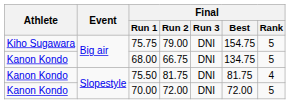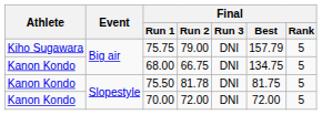 <table class=wikitable style=font-size:90%;text-align:center>
 <tr>
 <th rowspan=2>Athlete</th>
 <th rowspan=2>Event</th>
 <th colspan=5>Final</th>
 </tr>
 <tr style=font-size:95%>
 <th>Run 1</th>
 <th>Run 2</th>
 <th>Run 3</th>
 <th>Best</th>
 <th>Rank</th>
 </tr>
 <tr align=center>
 <td align=left><a href='#'>Kiho Sugawara</a></td>
 <td align=left rowspan=2><a href='#'>Big air</a></td>
 <td>75.75</td>
 <td>79.00</td>
 <td>DNI</td>
-<td>154.75</td>
+<td>157.79</td>
 <td>5</td>
 </tr>
 <tr align=center>
 <td align=left><a href='#'>Kanon Kondo</a></td>
 <td>68.00</td>
 <td>66.75</td>
 <td>DNI</td>
 <td>134.75</td>
 <td>5</td>
 </tr>
 <tr align=center>
 <td align=left><a href='#'>Kanon Kondo</a></td>
 <td align=left rowspan=2><a href='#'>Slopestyle</a></td>
 <td>75.50</td>
-<td>81.75</td>
+<td>81.78</td>
 <td>DNI</td>
 <td>81.75</td>
-<td>4</td>
+<td>5</td>
 </tr>
 <tr align=center>
 <td align=left><a href='#'>Kanon Kondo</a></td>
 <td>70.00</td>
 <td>72.00</td>
 <td>DNI</td>
 <td>72.00</td>
 <td>5</td>
 </tr>
 </table>
